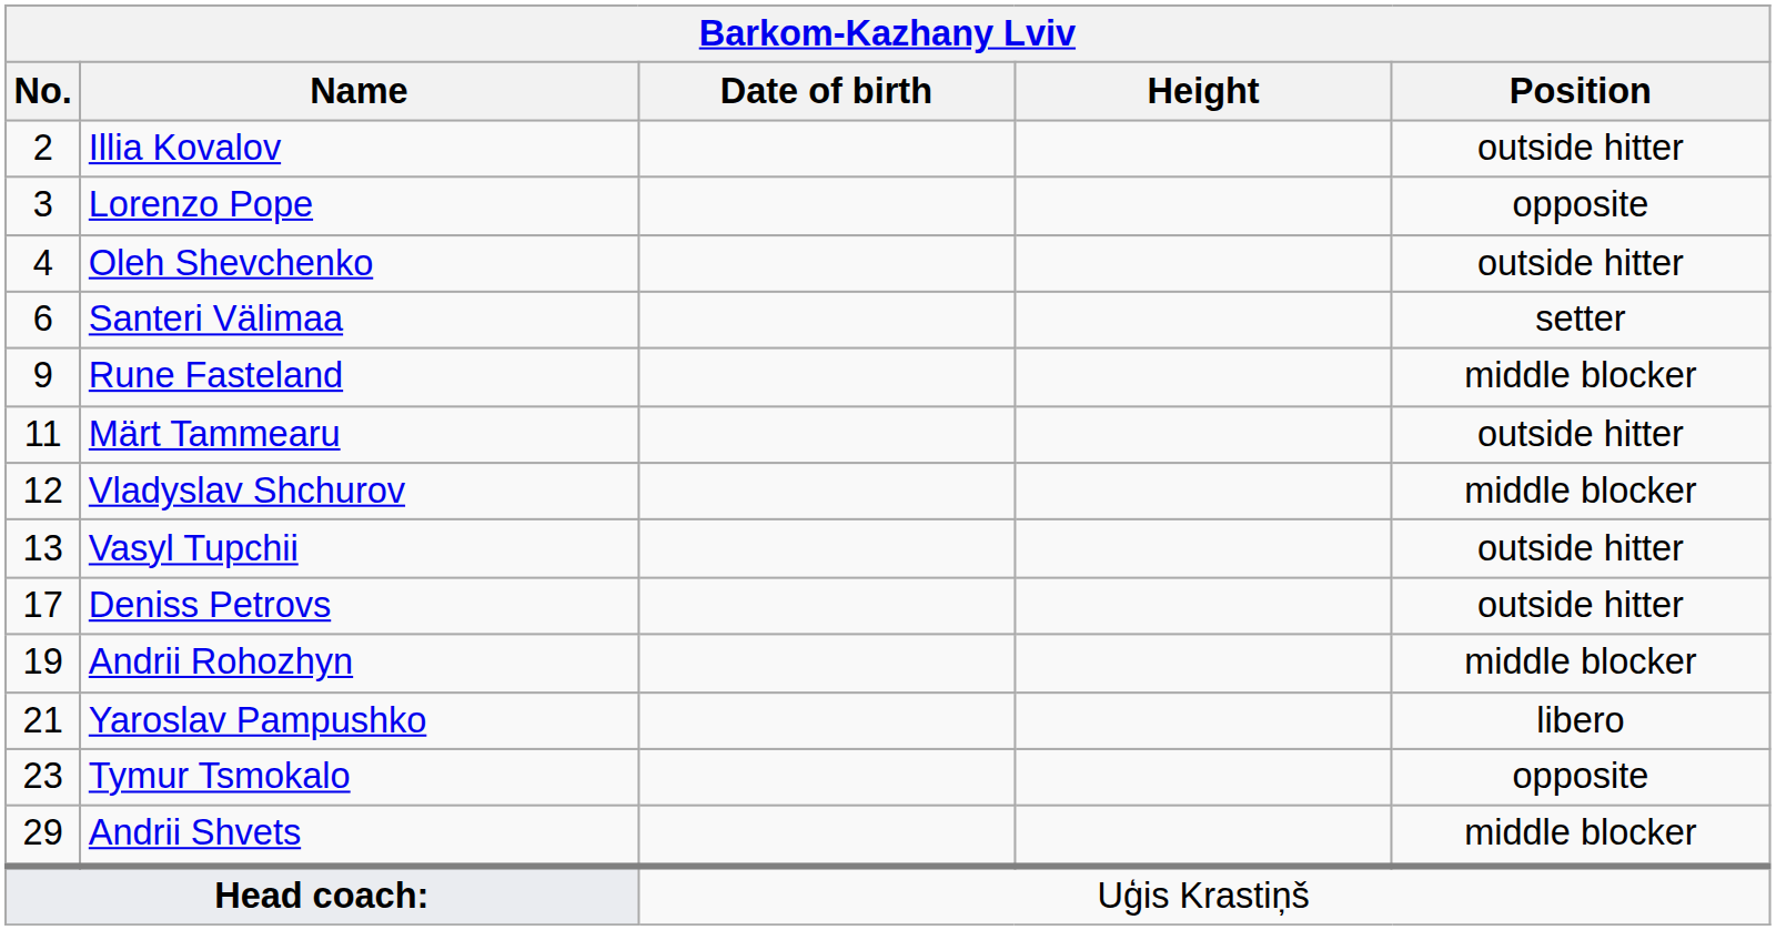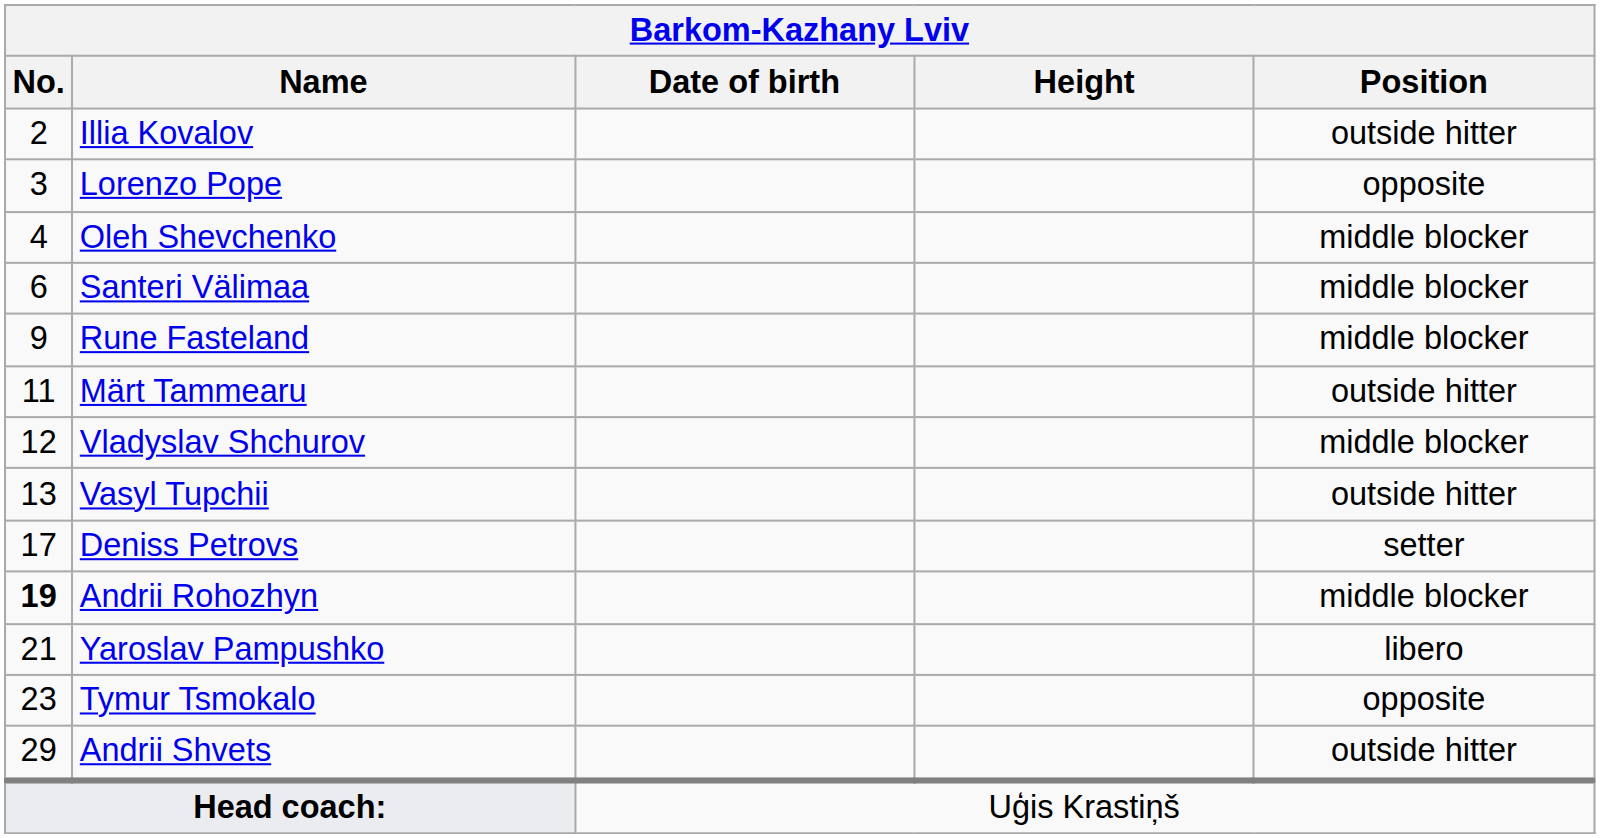 <table class="wikitable collapsible collapsed" style="font-size:100%; text-align:center">
 <tr>
 <th colspan=5 style="width:30em"><a href='#'>Barkom-Kazhany Lviv</a></th>
 </tr>
 <tr>
 <th>No.</th>
 <th style="width:15em">Name</th>
 <th style="width:10em">Date of birth</th>
 <th style="width:10em">Height</th>
 <th style="width:10em">Position</th>
 </tr>
 <tr>
 <td>2</td>
 <td align=left> <a href='#'>Illia Kovalov</a></td>
 <td align=right></td>
 <td></td>
 <td>outside hitter</td>
 </tr>
 <tr>
 <td>3</td>
 <td align=left> <a href='#'>Lorenzo Pope</a></td>
 <td align=right></td>
 <td></td>
 <td>opposite</td>
 </tr>
 <tr>
 <td>4</td>
 <td align=left> <a href='#'>Oleh Shevchenko</a></td>
 <td align=right></td>
 <td></td>
-<td>outside hitter</td>
+<td>middle blocker</td>
 </tr>
 <tr>
 <td>6</td>
 <td align=left> <a href='#'>Santeri Välimaa</a></td>
 <td align=right></td>
 <td></td>
-<td>setter</td>
+<td>middle blocker</td>
 </tr>
 <tr>
 <td>9</td>
 <td align=left> <a href='#'>Rune Fasteland</a></td>
 <td align=right></td>
 <td></td>
 <td>middle blocker</td>
 </tr>
 <tr>
 <td>11</td>
 <td align=left> <a href='#'>Märt Tammearu</a></td>
 <td align=right></td>
 <td></td>
 <td>outside hitter</td>
 </tr>
 <tr>
 <td>12</td>
 <td align=left> <a href='#'>Vladyslav Shchurov</a></td>
 <td align=right></td>
 <td></td>
 <td>middle blocker</td>
 </tr>
 <tr>
 <td>13</td>
 <td align=left> <a href='#'>Vasyl Tupchii</a></td>
 <td align=right></td>
 <td></td>
 <td>outside hitter</td>
 </tr>
 <tr>
 <td>17</td>
 <td align=left> <a href='#'>Deniss Petrovs</a></td>
 <td align=right></td>
 <td></td>
-<td>outside hitter</td>
+<td>setter</td>
 </tr>
 <tr>
-<td>19</td>
+<td><strong>19</strong></td>
 <td align=left> <a href='#'>Andrii Rohozhyn</a></td>
 <td align=right></td>
 <td></td>
 <td>middle blocker</td>
 </tr>
 <tr>
 <td>21</td>
 <td align=left> <a href='#'>Yaroslav Pampushko</a></td>
 <td align=right></td>
 <td></td>
 <td>libero</td>
 </tr>
 <tr>
 <td>23</td>
 <td align=left> <a href='#'>Tymur Tsmokalo</a></td>
 <td align=right></td>
 <td></td>
 <td>opposite</td>
 </tr>
 <tr>
 <td>29</td>
 <td align=left> <a href='#'>Andrii Shvets</a></td>
 <td align=right></td>
 <td></td>
-<td>middle blocker</td>
+<td>outside hitter</td>
 </tr>
 <tr style="border-top: 3px solid grey">
 <td colspan=2 style="background:#EAECF0"><strong>Head coach:</strong></td>
 <td colspan=3> Uģis Krastiņš</td>
 </tr>
 </table>
